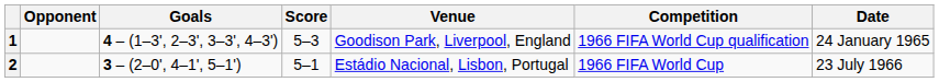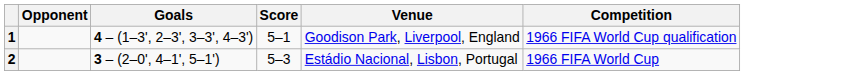 <table class="wikitable sortable">
 <tr>
 <th></th>
 <th>Opponent</th>
 <th>Goals</th>
 <th>Score</th>
 <th>Venue</th>
 <th>Competition</th>
-<th>Date</th>
 </tr>
 <tr>
 <th style="text-align: center">1</th>
 <td data-sort-value="Turkey"></td>
 <td data-sort-value="2"><strong>4</strong> – (1–3', 2–3', 3–3', 4–3')</td>
-<td style="text-align: center" data-sort-value="2">5–3</td>
+<td style="text-align: center" data-sort-value="1">5–1</td>
 <td><a href='#'>Goodison Park</a>, <a href='#'>Liverpool</a>, England</td>
 <td><a href='#'>1966 FIFA World Cup qualification</a></td>
-<td>24 January 1965</td>
 </tr>
 <tr>
 <th style="text-align: center">2</th>
 <td data-sort-value="North Korea"></td>
 <td data-sort-value="1"><strong>3</strong> – (2–0', 4–1', 5–1')</td>
-<td style="text-align: center" data-sort-value="1">5–1</td>
+<td style="text-align: center" data-sort-value="2">5–3</td>
 <td><a href='#'>Estádio Nacional</a>, <a href='#'>Lisbon</a>, Portugal</td>
 <td><a href='#'>1966 FIFA World Cup</a></td>
-<td>23 July 1966</td>
 </tr>
 </table>
